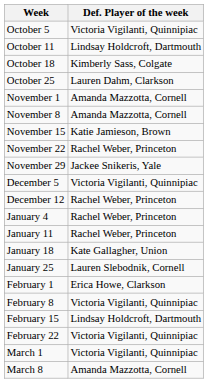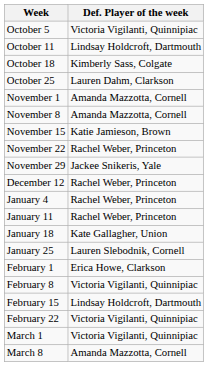 <table class="wikitable" border="1">
 <tr>
 <th>Week</th>
 <th>Def. Player of the week</th>
 </tr>
 <tr>
 <td>October 5</td>
 <td>Victoria Vigilanti, Quinnipiac</td>
 </tr>
 <tr>
 <td>October 11</td>
 <td>Lindsay Holdcroft, Dartmouth</td>
 </tr>
 <tr>
 <td>October 18</td>
 <td>Kimberly Sass, Colgate</td>
 </tr>
 <tr>
 <td>October 25</td>
 <td>Lauren Dahm, Clarkson</td>
 </tr>
 <tr>
 <td>November 1</td>
 <td>Amanda Mazzotta, Cornell</td>
 </tr>
 <tr>
 <td>November 8</td>
 <td>Amanda Mazzotta, Cornell</td>
 </tr>
 <tr>
 <td>November 15</td>
 <td>Katie Jamieson, Brown</td>
 </tr>
 <tr>
 <td>November 22</td>
 <td>Rachel Weber, Princeton</td>
 </tr>
 <tr>
 <td>November 29</td>
 <td>Jackee Snikeris, Yale</td>
-</tr>
-<tr>
-<td>December 5</td>
-<td>Victoria Vigilanti, Quinnipiac</td>
 </tr>
 <tr>
 <td>December 12</td>
 <td>Rachel Weber, Princeton</td>
 </tr>
 <tr>
 <td>January 4</td>
 <td>Rachel Weber, Princeton</td>
 </tr>
 <tr>
 <td>January 11</td>
 <td>Rachel Weber, Princeton</td>
 </tr>
 <tr>
 <td>January 18</td>
 <td>Kate Gallagher, Union</td>
 </tr>
 <tr>
 <td>January 25</td>
 <td>Lauren Slebodnik, Cornell</td>
 </tr>
 <tr>
 <td>February 1</td>
 <td>Erica Howe, Clarkson</td>
 </tr>
 <tr>
 <td>February 8</td>
 <td>Victoria Vigilanti, Quinnipiac</td>
 </tr>
 <tr>
 <td>February 15</td>
 <td>Lindsay Holdcroft, Dartmouth</td>
 </tr>
 <tr>
 <td>February 22</td>
 <td>Victoria Vigilanti, Quinnipiac</td>
 </tr>
 <tr>
 <td>March 1</td>
 <td>Victoria Vigilanti, Quinnipiac</td>
 </tr>
 <tr>
 <td>March 8</td>
 <td>Amanda Mazzotta, Cornell</td>
 </tr>
 </table>
